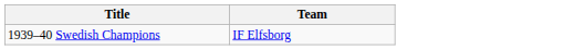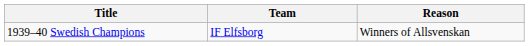 <table class="wikitable" style="text-align: left;">
 <tr>
 <th style="width: 275px;">Title</th>
 <th style="width: 200px;">Team</th>
+<th style="width: 225px;">Reason</th>
 </tr>
 <tr>
 <td>1939–40 <a href='#'>Swedish Champions</a></td>
 <td><a href='#'>IF Elfsborg</a></td>
+<td>Winners of Allsvenskan</td>
 </tr>
 </table>
